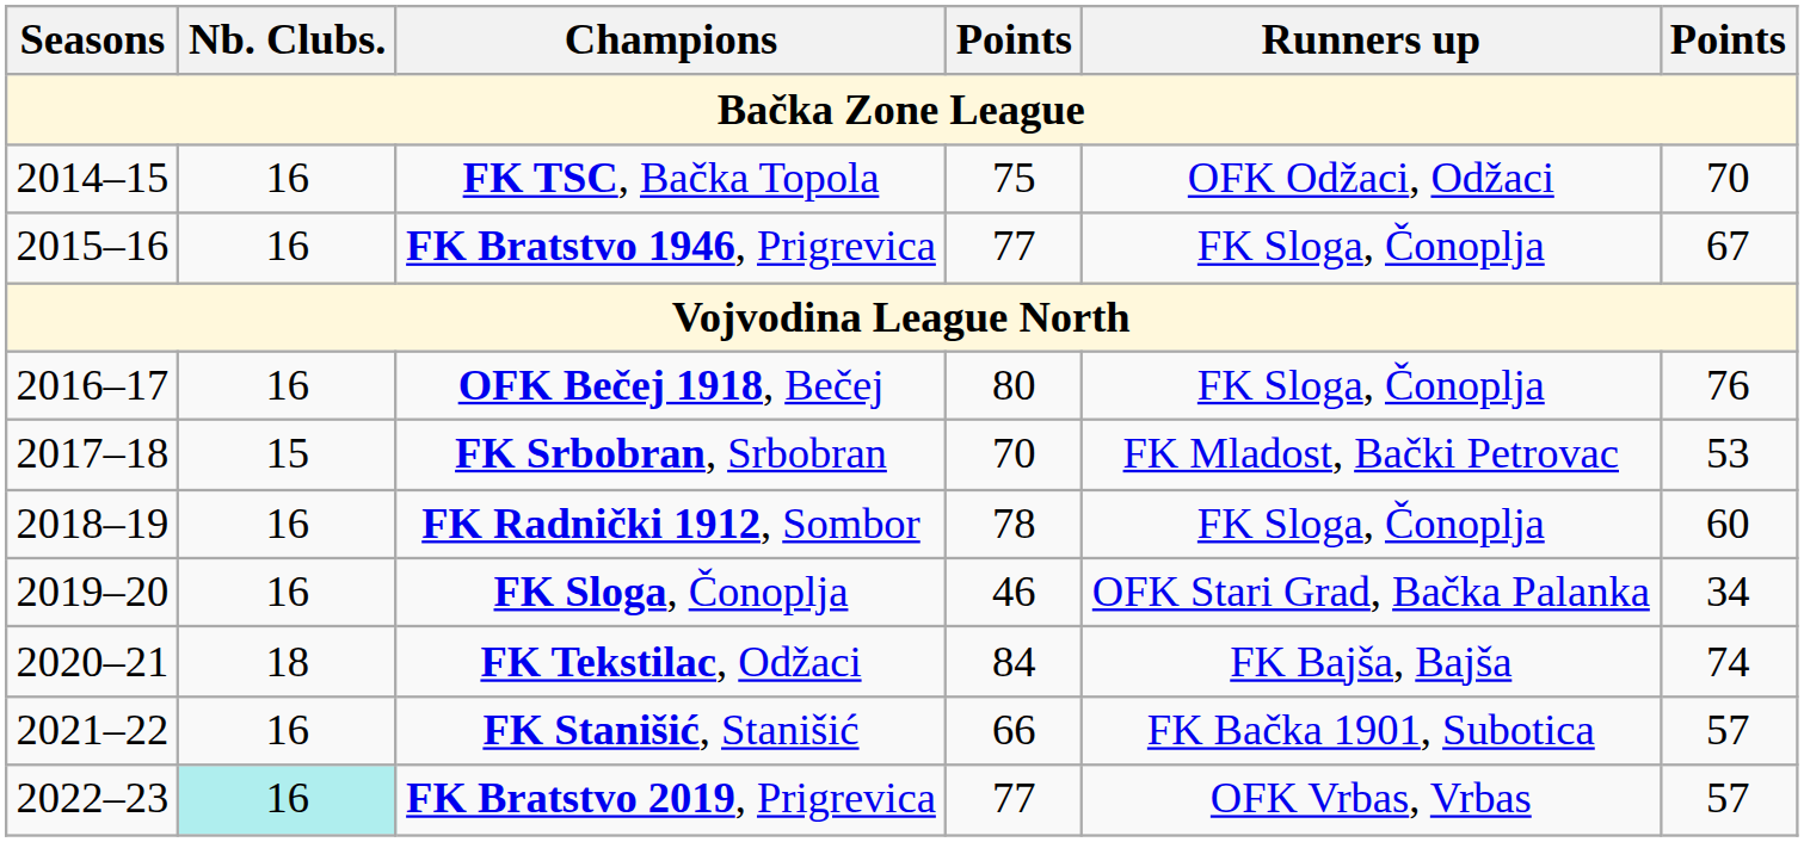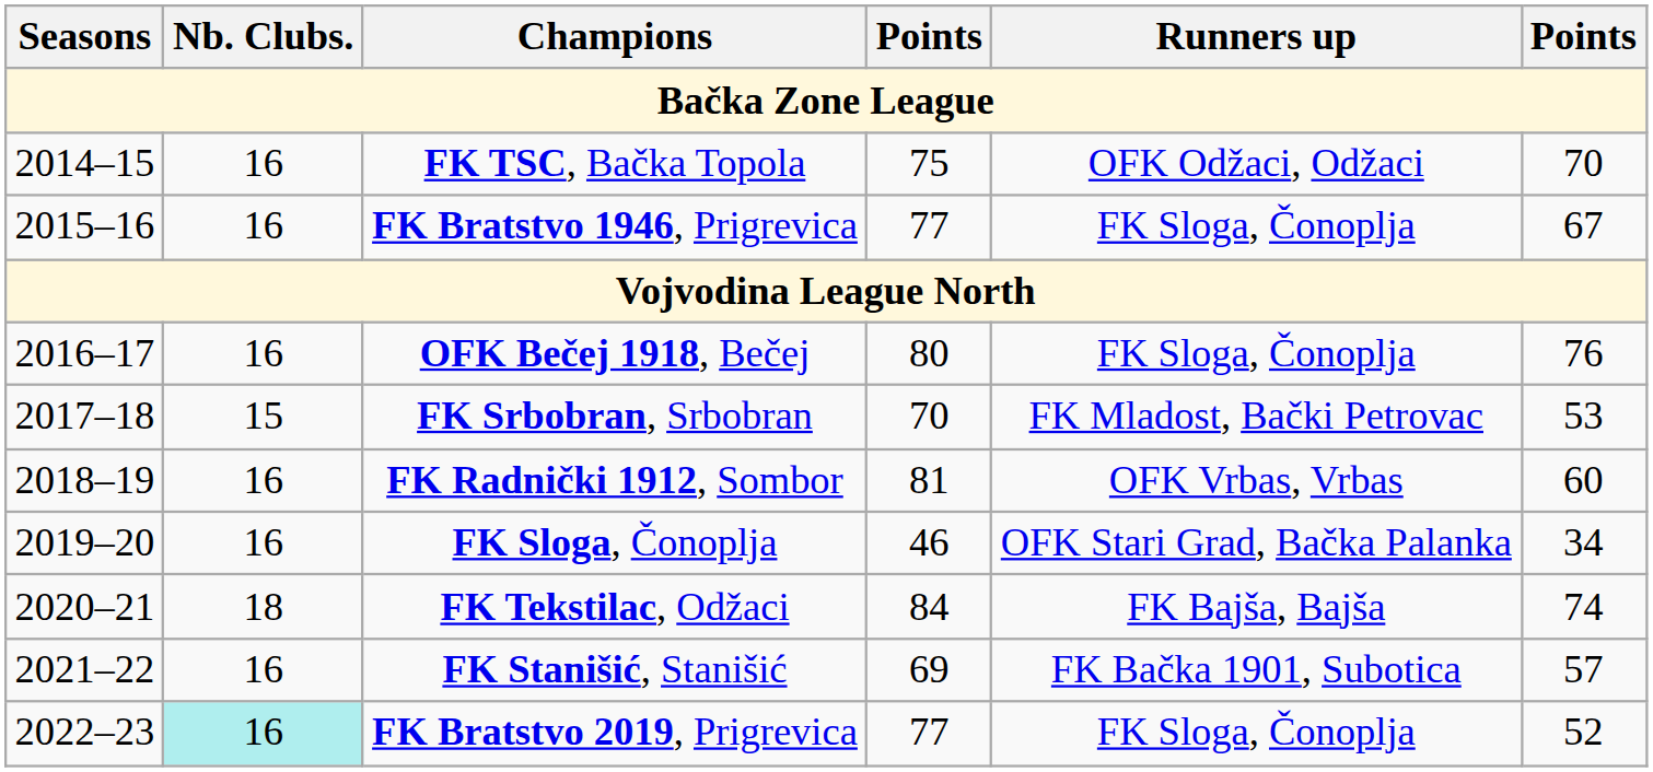 <table class="wikitable" style="text-align:center;">
 <tr>
 <th>Seasons</th>
 <th>Nb. Clubs.</th>
 <th>Champions</th>
 <th>Points</th>
 <th>Runners up</th>
 <th>Points</th>
 </tr>
 <tr bgcolor="#FFF8DC">
 <td colspan=6 align=center><strong>Bačka Zone League</strong></td>
 </tr>
 <tr>
 <td>2014–15</td>
 <td>16</td>
 <td><strong><a href='#'>FK TSC</a></strong>, <a href='#'>Bačka Topola</a></td>
 <td>75</td>
 <td><a href='#'>OFK Odžaci</a>, <a href='#'>Odžaci</a></td>
 <td>70</td>
 </tr>
 <tr>
 <td>2015–16</td>
 <td>16</td>
 <td><strong><a href='#'>FK Bratstvo 1946</a></strong>, <a href='#'>Prigrevica</a></td>
 <td>77</td>
 <td><a href='#'>FK Sloga</a>, <a href='#'>Čonoplja</a></td>
 <td>67</td>
 </tr>
 <tr bgcolor="#FFF8DC">
 <td colspan=6 align=center><strong>Vojvodina League North</strong></td>
 </tr>
 <tr>
 <td>2016–17</td>
 <td>16</td>
 <td><strong><a href='#'>OFK Bečej 1918</a></strong>, <a href='#'>Bečej</a></td>
 <td>80</td>
 <td><a href='#'>FK Sloga</a>, <a href='#'>Čonoplja</a></td>
 <td>76</td>
 </tr>
 <tr>
 <td>2017–18</td>
 <td>15</td>
 <td><strong><a href='#'>FK Srbobran</a></strong>, <a href='#'>Srbobran</a></td>
 <td>70</td>
 <td><a href='#'>FK Mladost</a>, <a href='#'>Bački Petrovac</a></td>
 <td>53</td>
 </tr>
 <tr>
 <td>2018–19</td>
 <td>16</td>
 <td><strong><a href='#'>FK Radnički 1912</a></strong>, <a href='#'>Sombor</a></td>
-<td>78</td>
-<td><a href='#'>FK Sloga</a>, <a href='#'>Čonoplja</a></td>
+<td>81</td>
+<td><a href='#'>OFK Vrbas</a>, <a href='#'>Vrbas</a></td>
 <td>60</td>
 </tr>
 <tr>
 <td>2019–20</td>
 <td>16</td>
 <td><strong><a href='#'>FK Sloga</a></strong>, <a href='#'>Čonoplja</a></td>
 <td>46</td>
 <td><a href='#'>OFK Stari Grad</a>, <a href='#'>Bačka Palanka</a></td>
 <td>34</td>
 </tr>
 <tr>
 <td>2020–21</td>
 <td>18</td>
 <td><strong><a href='#'>FK Tekstilac</a></strong>, <a href='#'>Odžaci</a></td>
 <td>84</td>
 <td><a href='#'>FK Bajša</a>, <a href='#'>Bajša</a></td>
 <td>74</td>
 </tr>
 <tr>
 <td>2021–22</td>
 <td>16</td>
 <td><strong><a href='#'>FK Stanišić</a></strong>, <a href='#'>Stanišić</a></td>
-<td>66</td>
+<td>69</td>
 <td><a href='#'>FK Bačka 1901</a>, <a href='#'>Subotica</a></td>
 <td>57</td>
 </tr>
 <tr>
 <td>2022–23</td>
 <td style="background: paleturquoise;">16</td>
 <td><strong><a href='#'>FK Bratstvo 2019</a></strong>, <a href='#'>Prigrevica</a></td>
 <td>77</td>
-<td><a href='#'>OFK Vrbas</a>, <a href='#'>Vrbas</a></td>
-<td>57</td>
+<td><a href='#'>FK Sloga</a>, <a href='#'>Čonoplja</a></td>
+<td>52</td>
 </tr>
 </table>
